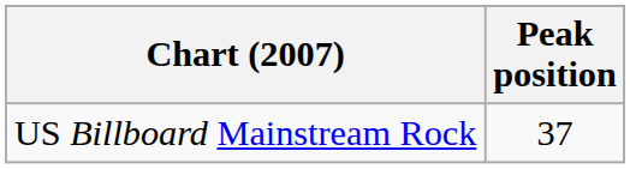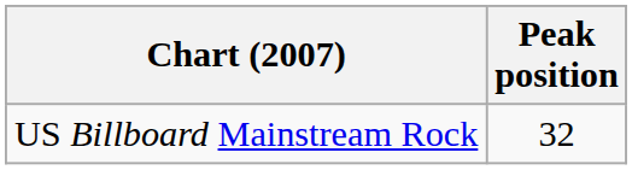 <table class="wikitable" border="1">
 <tr>
 <th>Chart (2007)</th>
 <th>Peak<br>position</th>
 </tr>
 <tr>
 <td>US <em>Billboard</em> <a href='#'>Mainstream Rock</a></td>
-<td align="center">37</td>
+<td align="center">32</td>
 </tr>
 </table>
